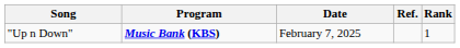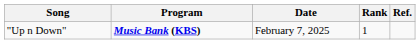 <table class="wikitable plainrowheaders sortable">
 <tr>
 <th style="width:150px;">Song</th>
 <th style="width:200px;">Program</th>
 <th style="width:150px;">Date</th>
+<th style="width:30px;">Rank</th>
 <th style="width:30px;">Ref.</th>
-<th style="width:30px;">Rank</th>
 </tr>
 <tr>
 <td>"Up n Down"</td>
 <td><strong><em><a href='#'>Music Bank</a></em> (<a href='#'>KBS</a>)</strong></td>
 <td>February 7, 2025</td>
+<td>1</td>
 <td></td>
-<td>1</td>
 </tr>
 </table>
